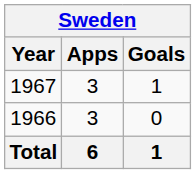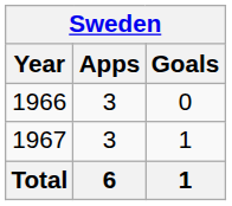 <table class="wikitable" style="text-align:center">
 <tr>
 <th colspan=3><a href='#'>Sweden</a></th>
 </tr>
 <tr>
 <th>Year</th>
 <th>Apps</th>
 <th>Goals</th>
 </tr>
 <tr>
+<td>1966</td>
+<td>3</td>
+<td>0</td>
+</tr>
+<tr>
 <td>1967</td>
 <td>3</td>
 <td>1</td>
-</tr>
-<tr>
-<td>1966</td>
-<td>3</td>
-<td>0</td>
 </tr>
 <tr>
 <th>Total</th>
 <th>6</th>
 <th>1</th>
 </tr>
 </table>
